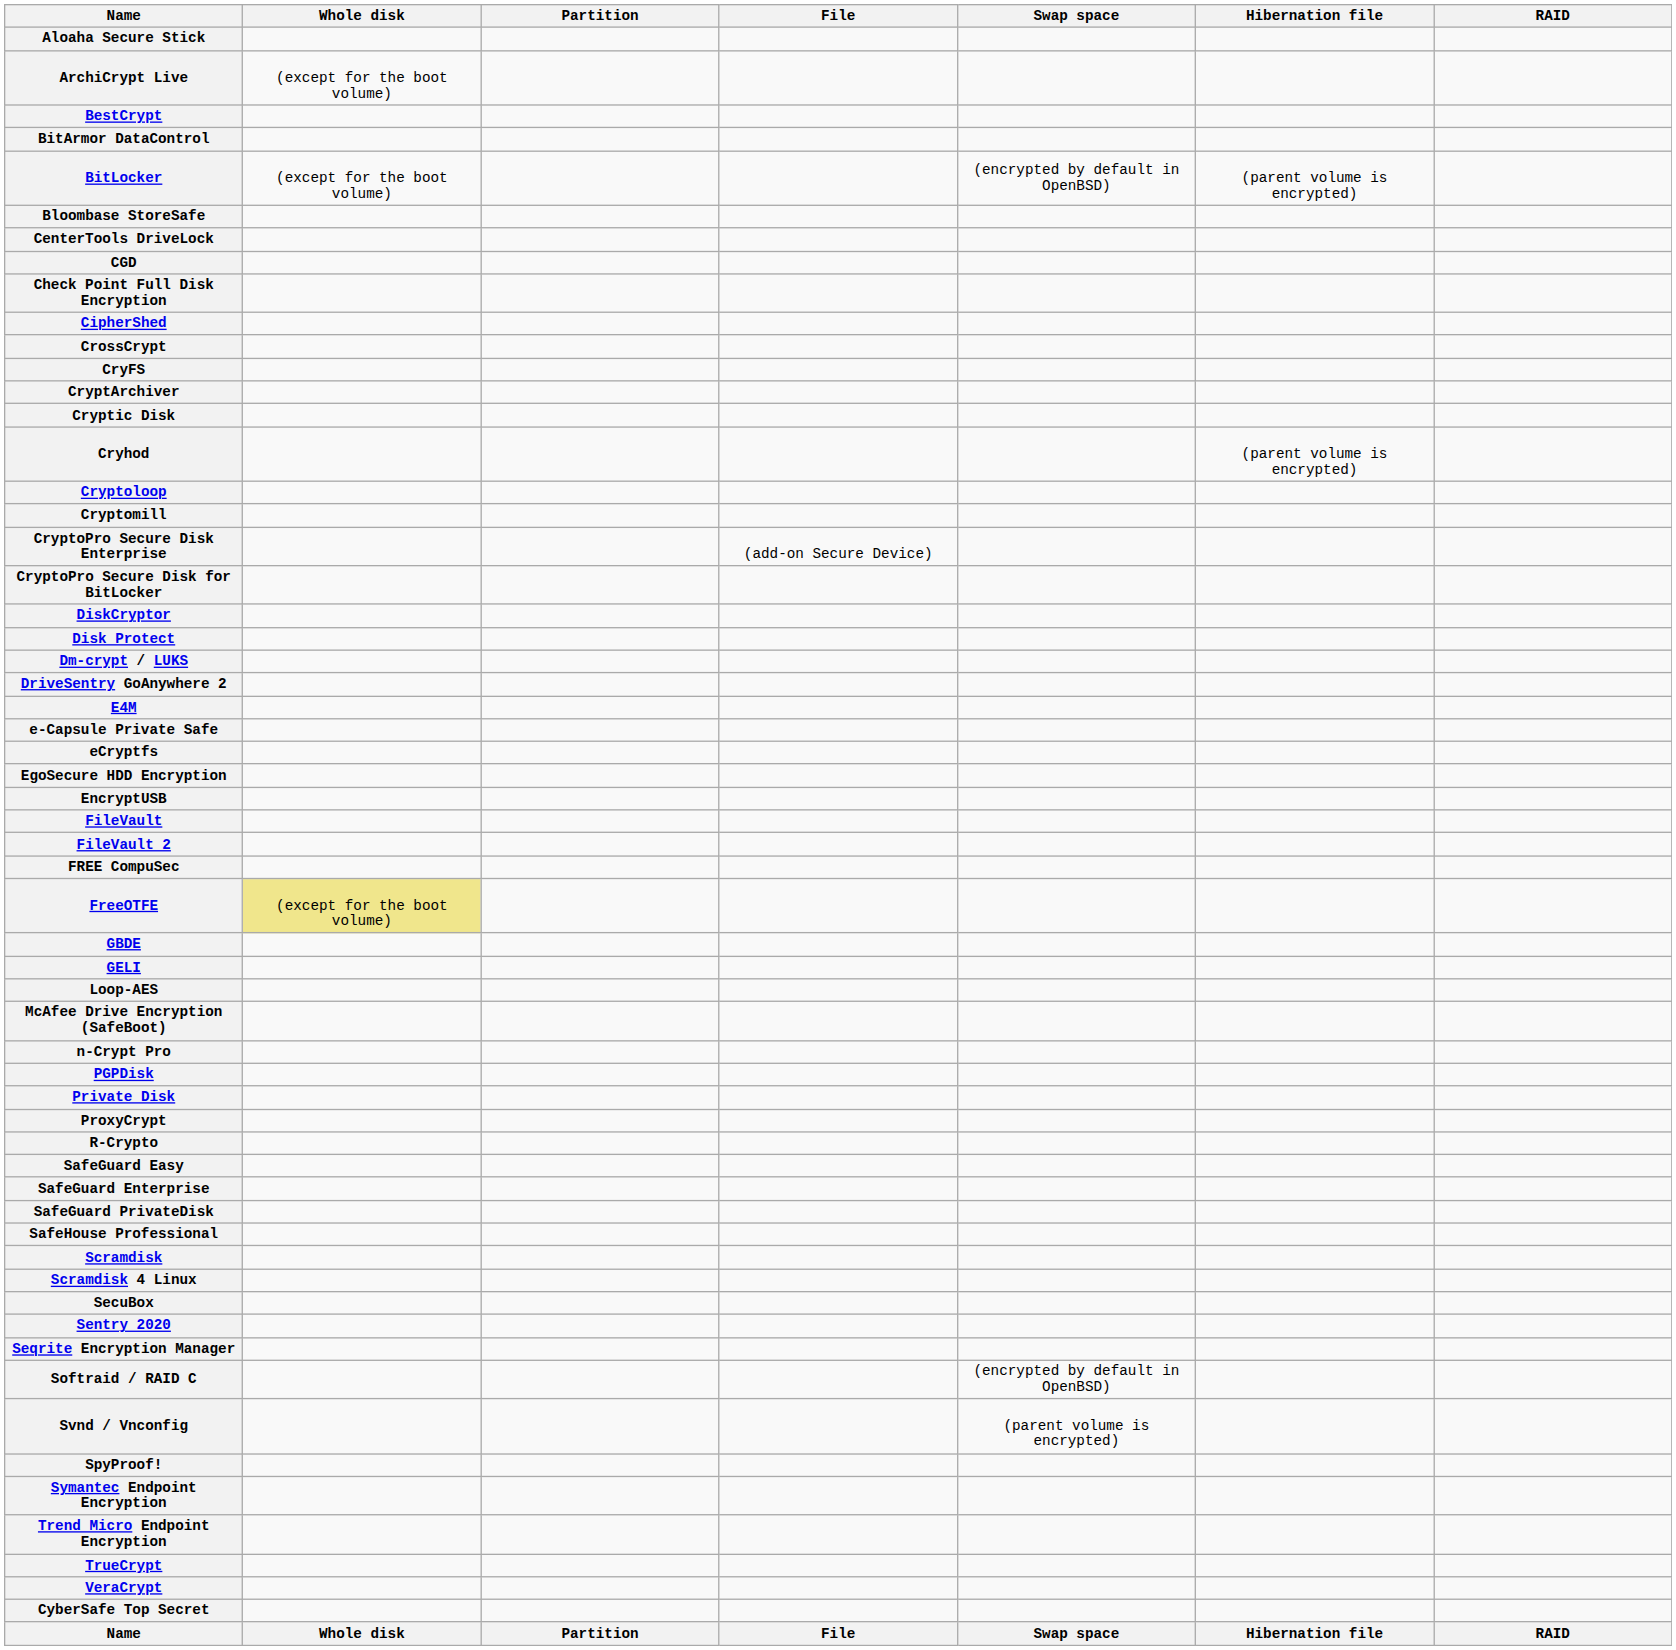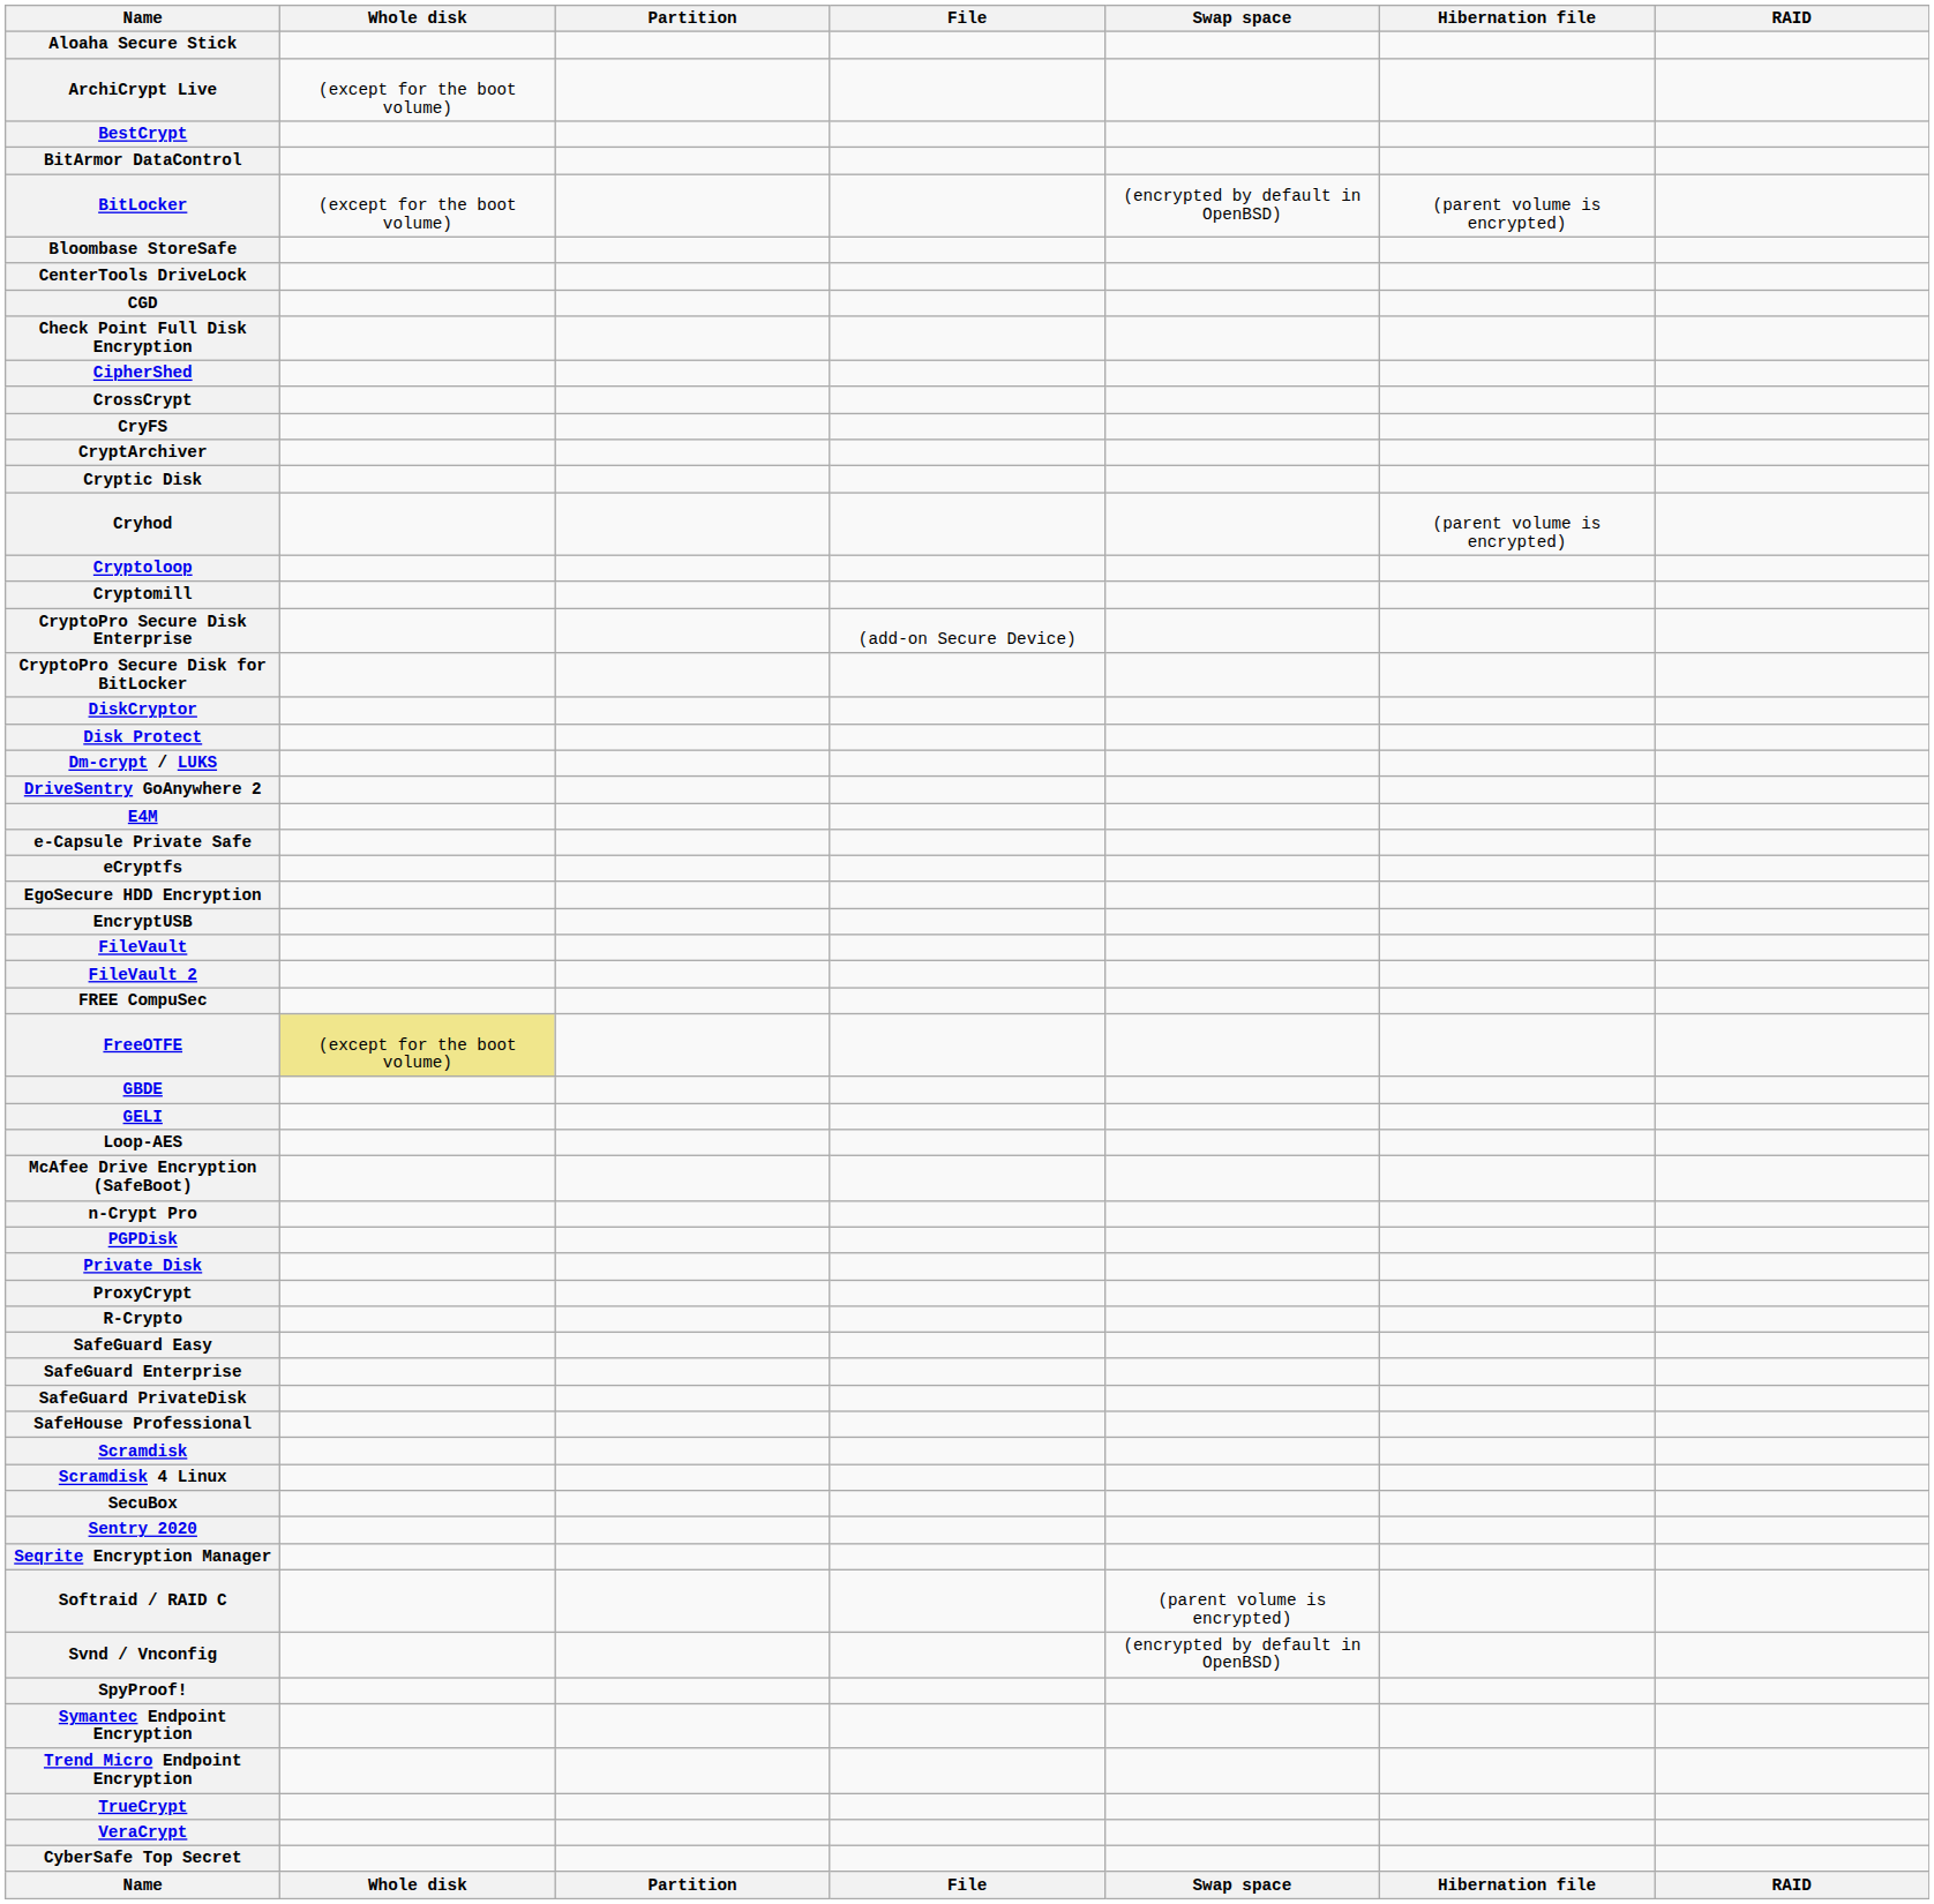 <table class="wikitable sortable" style="width: 100%; text-align: center; font-size: smaller; table-layout: fixed;">
 <tr>
 <th>Name</th>
 <th>Whole disk</th>
 <th>Partition</th>
 <th>File</th>
 <th>Swap space</th>
 <th>Hibernation file</th>
 <th>RAID</th>
 </tr>
 <tr>
 <th>Aloaha Secure Stick</th>
 <td></td>
 <td></td>
 <td></td>
 <td></td>
 <td></td>
 <td></td>
 </tr>
 <tr>
 <th>ArchiCrypt Live</th>
 <td><br>(except for the boot volume)</td>
 <td></td>
 <td></td>
 <td></td>
 <td></td>
 <td></td>
 </tr>
 <tr>
 <th><a href='#'>BestCrypt</a></th>
 <td></td>
 <td></td>
 <td></td>
 <td></td>
 <td></td>
 <td></td>
 </tr>
 <tr>
 <th>BitArmor DataControl</th>
 <td></td>
 <td></td>
 <td></td>
 <td></td>
 <td></td>
 <td></td>
 </tr>
 <tr>
 <th><a href='#'>BitLocker</a></th>
 <td><br>(except for the boot volume)</td>
 <td></td>
 <td></td>
 <td> (encrypted by default in OpenBSD)</td>
 <td><br>(parent volume is encrypted)</td>
 <td></td>
 </tr>
 <tr>
 <th>Bloombase StoreSafe</th>
 <td></td>
 <td></td>
 <td></td>
 <td></td>
 <td></td>
 <td></td>
 </tr>
 <tr>
 <th>CenterTools DriveLock</th>
 <td></td>
 <td></td>
 <td></td>
 <td></td>
 <td></td>
 <td></td>
 </tr>
 <tr>
 <th>CGD</th>
 <td></td>
 <td></td>
 <td></td>
 <td></td>
 <td></td>
 <td></td>
 </tr>
 <tr>
 <th>Check Point Full Disk Encryption</th>
 <td></td>
 <td></td>
 <td></td>
 <td></td>
 <td></td>
 <td></td>
 </tr>
 <tr>
 <th><a href='#'>CipherShed</a></th>
 <td></td>
 <td></td>
 <td></td>
 <td></td>
 <td></td>
 <td></td>
 </tr>
 <tr>
 <th>CrossCrypt</th>
 <td></td>
 <td></td>
 <td></td>
 <td></td>
 <td></td>
 <td></td>
 </tr>
 <tr>
 <th>CryFS</th>
 <td></td>
 <td></td>
 <td></td>
 <td></td>
 <td></td>
 <td></td>
 </tr>
 <tr>
 <th>CryptArchiver</th>
 <td></td>
 <td></td>
 <td></td>
 <td></td>
 <td></td>
 <td></td>
 </tr>
 <tr>
 <th>Cryptic Disk</th>
 <td></td>
 <td></td>
 <td></td>
 <td></td>
 <td></td>
 <td></td>
 </tr>
 <tr>
 <th>Cryhod</th>
 <td></td>
 <td></td>
 <td></td>
 <td></td>
 <td><br>(parent volume is encrypted)</td>
 <td></td>
 </tr>
 <tr>
 <th><a href='#'>Cryptoloop</a></th>
 <td></td>
 <td></td>
 <td></td>
 <td></td>
 <td></td>
 <td></td>
 </tr>
 <tr>
 <th>Cryptomill</th>
 <td></td>
 <td></td>
 <td></td>
 <td></td>
 <td></td>
 <td></td>
 </tr>
 <tr>
 <th>CryptoPro Secure Disk Enterprise</th>
 <td></td>
 <td></td>
 <td><br>(add-on Secure Device)</td>
 <td></td>
 <td></td>
 <td></td>
 </tr>
 <tr>
 <th>CryptoPro Secure Disk for BitLocker</th>
 <td></td>
 <td></td>
 <td></td>
 <td></td>
 <td></td>
 <td></td>
 </tr>
 <tr>
 <th><a href='#'>DiskCryptor</a></th>
 <td></td>
 <td></td>
 <td></td>
 <td></td>
 <td></td>
 <td></td>
 </tr>
 <tr>
 <th><a href='#'>Disk Protect</a></th>
 <td></td>
 <td></td>
 <td></td>
 <td></td>
 <td></td>
 <td></td>
 </tr>
 <tr>
 <th><a href='#'>Dm-crypt</a> / <a href='#'>LUKS</a></th>
 <td></td>
 <td></td>
 <td></td>
 <td></td>
 <td></td>
 <td></td>
 </tr>
 <tr>
 <th><a href='#'>DriveSentry</a> GoAnywhere 2</th>
 <td></td>
 <td></td>
 <td></td>
 <td></td>
 <td></td>
 <td></td>
 </tr>
 <tr>
 <th><a href='#'>E4M</a></th>
 <td></td>
 <td></td>
 <td></td>
 <td></td>
 <td></td>
 <td></td>
 </tr>
 <tr>
 <th>e-Capsule Private Safe</th>
 <td></td>
 <td></td>
 <td></td>
 <td></td>
 <td></td>
 <td></td>
 </tr>
 <tr>
 <th>eCryptfs</th>
 <td></td>
 <td></td>
 <td></td>
 <td></td>
 <td></td>
 <td></td>
 </tr>
 <tr>
 <th>EgoSecure HDD Encryption</th>
 <td></td>
 <td></td>
 <td></td>
 <td></td>
 <td></td>
 <td></td>
 </tr>
 <tr>
 <th>EncryptUSB</th>
 <td></td>
 <td></td>
 <td></td>
 <td></td>
 <td></td>
 <td></td>
 </tr>
 <tr>
 <th><a href='#'>FileVault</a></th>
 <td></td>
 <td></td>
 <td></td>
 <td></td>
 <td></td>
 </tr>
 <tr>
 <th><a href='#'>FileVault 2</a></th>
 <td></td>
 <td></td>
 <td></td>
 <td></td>
 <td></td>
 <td></td>
 </tr>
 <tr>
 <th>FREE CompuSec</th>
 <td></td>
 <td></td>
 <td></td>
 <td></td>
 <td></td>
 <td></td>
 </tr>
 <tr>
 <th><a href='#'>FreeOTFE</a></th>
 <td style="background: khaki;"><br>(except for the boot volume)</td>
 <td></td>
 <td></td>
 <td></td>
 <td></td>
 <td></td>
 </tr>
 <tr>
 <th><a href='#'>GBDE</a></th>
 <td></td>
 <td></td>
 <td></td>
 <td></td>
 <td></td>
 <td></td>
 </tr>
 <tr>
 <th><a href='#'>GELI</a></th>
 <td></td>
 <td></td>
 <td></td>
 <td></td>
 <td></td>
 <td></td>
 </tr>
 <tr>
 <th>Loop-AES</th>
 <td></td>
 <td></td>
 <td></td>
 <td></td>
 <td></td>
 <td></td>
 </tr>
 <tr>
 <th>McAfee Drive Encryption (SafeBoot)</th>
 <td></td>
 <td></td>
 <td></td>
 <td></td>
 <td></td>
 <td></td>
 </tr>
 <tr>
 <th>n-Crypt Pro</th>
 <td></td>
 <td></td>
 <td></td>
 <td></td>
 <td></td>
 <td></td>
 </tr>
 <tr>
 <th><a href='#'>PGPDisk</a></th>
 <td></td>
 <td></td>
 <td></td>
 <td></td>
 <td></td>
 <td></td>
 </tr>
 <tr>
 <th><a href='#'>Private Disk</a></th>
 <td></td>
 <td></td>
 <td></td>
 <td></td>
 <td></td>
 <td></td>
 </tr>
 <tr>
 <th>ProxyCrypt</th>
 <td></td>
 <td></td>
 <td></td>
 <td></td>
 <td></td>
 <td></td>
 </tr>
 <tr>
 <th>R-Crypto</th>
 <td></td>
 <td></td>
 <td></td>
 <td></td>
 <td></td>
 <td></td>
 </tr>
 <tr>
 <th>SafeGuard Easy</th>
 <td></td>
 <td></td>
 <td></td>
 <td></td>
 <td></td>
 <td></td>
 </tr>
 <tr>
 <th>SafeGuard Enterprise</th>
 <td></td>
 <td></td>
 <td></td>
 <td></td>
 <td></td>
 <td></td>
 </tr>
 <tr>
 <th>SafeGuard PrivateDisk</th>
 <td></td>
 <td></td>
 <td></td>
 <td></td>
 <td></td>
 <td></td>
 </tr>
 <tr>
 <th>SafeHouse Professional</th>
 <td></td>
 <td></td>
 <td></td>
 <td></td>
 <td></td>
 <td></td>
 </tr>
 <tr>
 <th><a href='#'>Scramdisk</a></th>
 <td></td>
 <td></td>
 <td></td>
 <td></td>
 <td></td>
 <td></td>
 </tr>
 <tr>
 <th><a href='#'>Scramdisk</a> 4 Linux</th>
 <td></td>
 <td></td>
 <td></td>
 <td></td>
 <td></td>
 <td></td>
 </tr>
 <tr>
 <th>SecuBox</th>
 <td></td>
 <td></td>
 <td></td>
 <td></td>
 <td></td>
 <td></td>
 </tr>
 <tr>
 <th><a href='#'>Sentry 2020</a></th>
 <td></td>
 <td></td>
 <td></td>
 <td></td>
 <td></td>
 <td></td>
 </tr>
 <tr>
 <th><a href='#'>Seqrite</a> Encryption Manager</th>
 <td></td>
 <td></td>
 <td></td>
 <td></td>
 <td></td>
 <td></td>
 </tr>
 <tr>
 <th>Softraid / RAID C</th>
 <td></td>
 <td></td>
 <td></td>
-<td> (encrypted by default in OpenBSD)</td>
+<td><br>(parent volume is encrypted)</td>
 <td></td>
 <td></td>
 </tr>
 <tr>
 <th>Svnd / Vnconfig</th>
 <td></td>
 <td></td>
 <td></td>
-<td><br>(parent volume is encrypted)</td>
+<td> (encrypted by default in OpenBSD)</td>
 <td></td>
 <td></td>
 </tr>
 <tr>
 <th>SpyProof!</th>
 <td></td>
 <td></td>
 <td></td>
 <td></td>
 <td></td>
 <td></td>
 </tr>
 <tr>
 <th><a href='#'>Symantec</a> Endpoint Encryption</th>
 <td></td>
 <td></td>
 <td></td>
 <td></td>
 <td></td>
 <td></td>
 </tr>
 <tr>
 <th><a href='#'>Trend Micro</a> Endpoint Encryption</th>
 <td></td>
 <td></td>
 <td></td>
 <td></td>
 <td></td>
 <td></td>
 </tr>
 <tr>
 <th><a href='#'>TrueCrypt</a></th>
 <td></td>
 <td></td>
 <td></td>
 <td></td>
 <td></td>
 <td></td>
 </tr>
 <tr>
 <th><a href='#'>VeraCrypt</a></th>
 <td></td>
 <td></td>
 <td></td>
 <td></td>
 <td></td>
 <td></td>
 </tr>
 <tr>
 <th>CyberSafe Top Secret</th>
 <td></td>
 <td></td>
 <td></td>
 <td></td>
 <td></td>
 <td></td>
 </tr>
 <tr class="sortbottom">
 <th>Name</th>
 <th>Whole disk</th>
 <th>Partition</th>
 <th>File</th>
 <th>Swap space</th>
 <th>Hibernation file</th>
 <th>RAID</th>
 </tr>
 </table>
